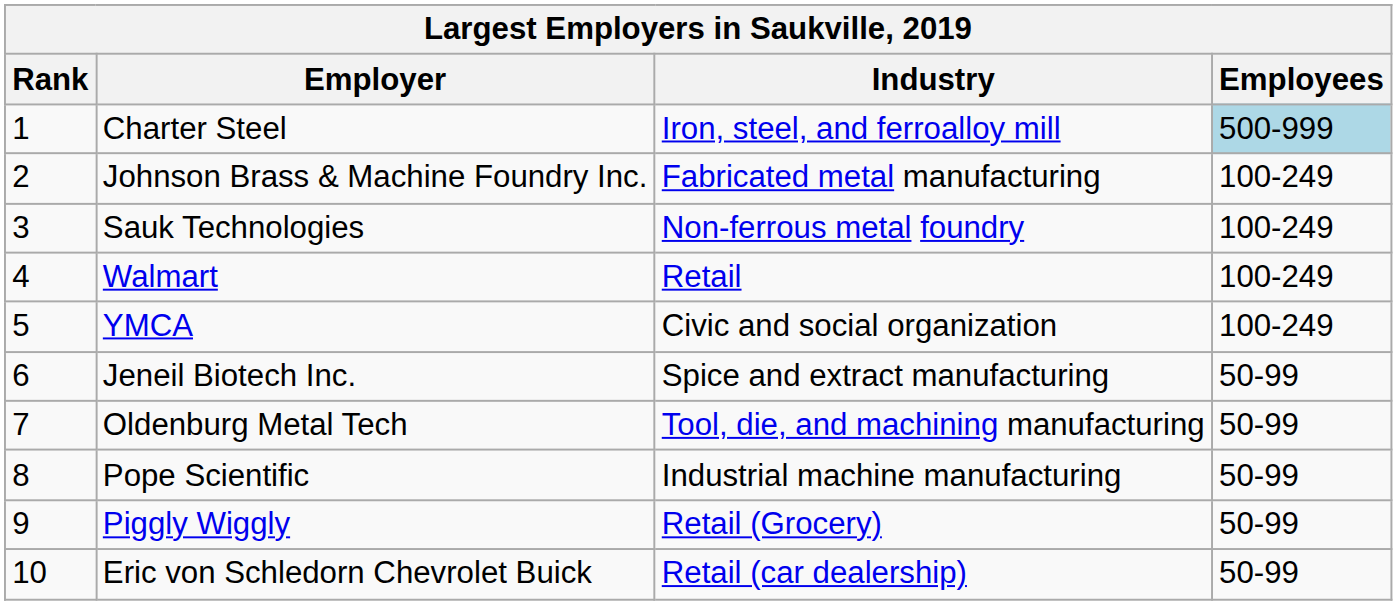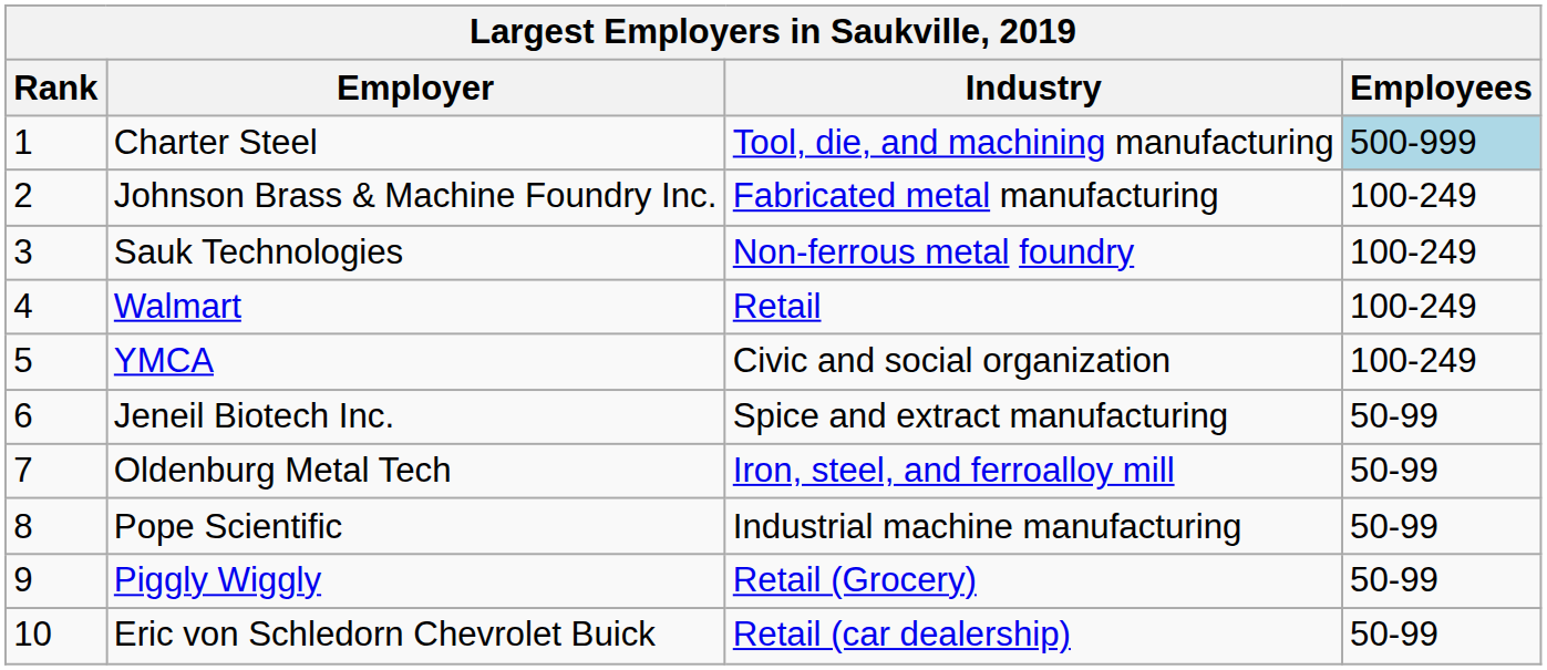 <table class="wikitable sortable">
 <tr>
 <th colspan="4">Largest Employers in Saukville, 2019</th>
 </tr>
 <tr>
 <th>Rank</th>
 <th>Employer</th>
 <th>Industry</th>
 <th>Employees</th>
 </tr>
 <tr>
 <td>1</td>
 <td>Charter Steel</td>
-<td><a href='#'>Iron, steel, and ferroalloy mill</a></td>
+<td><a href='#'>Tool, die, and machining</a> manufacturing</td>
 <td style="background: lightblue;">500-999</td>
 </tr>
 <tr>
 <td>2</td>
 <td>Johnson Brass & Machine Foundry Inc.</td>
 <td><a href='#'>Fabricated metal</a> manufacturing</td>
 <td>100-249</td>
 </tr>
 <tr>
 <td>3</td>
 <td>Sauk Technologies</td>
 <td><a href='#'>Non-ferrous metal</a> <a href='#'>foundry</a></td>
 <td>100-249</td>
 </tr>
 <tr>
 <td>4</td>
 <td><a href='#'>Walmart</a></td>
 <td><a href='#'>Retail</a></td>
 <td>100-249</td>
 </tr>
 <tr>
 <td>5</td>
 <td><a href='#'>YMCA</a></td>
 <td>Civic and social organization</td>
 <td>100-249</td>
 </tr>
 <tr>
 <td>6</td>
 <td>Jeneil Biotech Inc.</td>
 <td>Spice and extract manufacturing</td>
 <td>50-99</td>
 </tr>
 <tr>
 <td>7</td>
 <td>Oldenburg Metal Tech</td>
-<td><a href='#'>Tool, die, and machining</a> manufacturing</td>
+<td><a href='#'>Iron, steel, and ferroalloy mill</a></td>
 <td>50-99</td>
 </tr>
 <tr>
 <td>8</td>
 <td>Pope Scientific</td>
 <td>Industrial machine manufacturing</td>
 <td>50-99</td>
 </tr>
 <tr>
 <td>9</td>
 <td><a href='#'>Piggly Wiggly</a></td>
 <td><a href='#'>Retail (Grocery)</a></td>
 <td>50-99</td>
 </tr>
 <tr>
 <td>10</td>
 <td>Eric von Schledorn Chevrolet Buick</td>
 <td><a href='#'>Retail (car dealership)</a></td>
 <td>50-99</td>
 </tr>
 </table>
